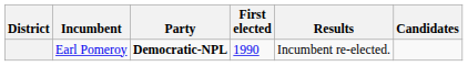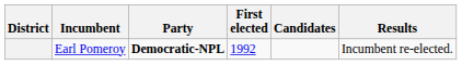 <table class=wikitable>
 <tr valign=bottom>
 <th>District</th>
 <th>Incumbent</th>
 <th>Party</th>
 <th>First<br>elected</th>
+<th>Candidates</th>
 <th>Results</th>
-<th>Candidates</th>
 </tr>
 <tr>
 <th></th>
 <td><a href='#'>Earl Pomeroy</a></td>
 <td><strong>Democratic-NPL</strong></td>
-<td><a href='#'>1990</a></td>
+<td><a href='#'>1992</a></td>
+<td nowrap></td>
 <td>Incumbent re-elected.</td>
-<td nowrap></td>
 </tr>
 </table>
